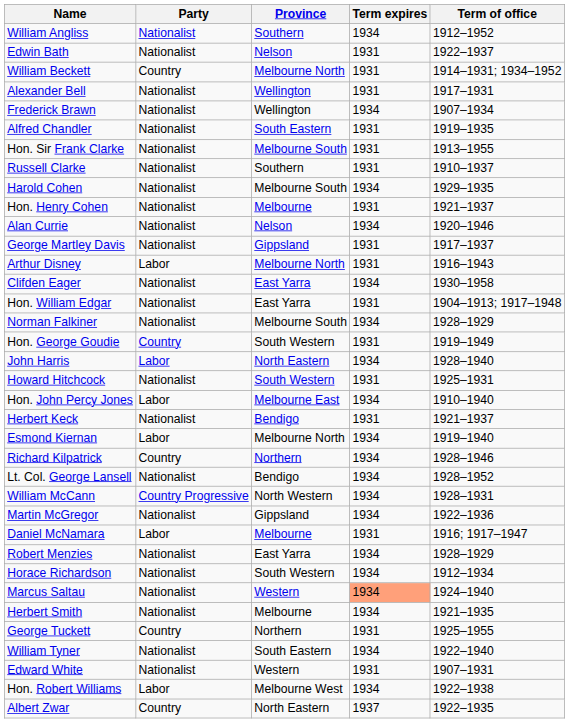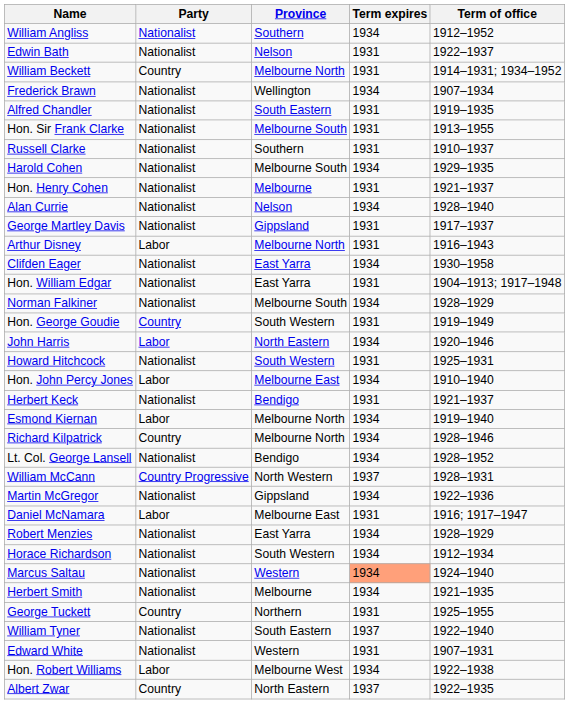 <table class="wikitable sortable">
 <tr>
 <th>Name</th>
 <th>Party</th>
 <th><a href='#'>Province</a></th>
 <th>Term expires</th>
 <th>Term of office</th>
 </tr>
 <tr>
 <td><a href='#'>William Angliss</a></td>
 <td><a href='#'>Nationalist</a></td>
 <td><a href='#'>Southern</a></td>
 <td>1934</td>
 <td>1912–1952</td>
 </tr>
 <tr>
 <td><a href='#'>Edwin Bath</a></td>
 <td>Nationalist</td>
 <td><a href='#'>Nelson</a></td>
 <td>1931</td>
 <td>1922–1937</td>
 </tr>
 <tr>
 <td><a href='#'>William Beckett</a></td>
 <td>Country</td>
 <td><a href='#'>Melbourne North</a></td>
 <td>1931</td>
 <td>1914–1931; 1934–1952</td>
-</tr>
-<tr>
-<td><a href='#'>Alexander Bell</a></td>
-<td>Nationalist</td>
-<td><a href='#'>Wellington</a></td>
-<td>1931</td>
-<td>1917–1931</td>
 </tr>
 <tr>
 <td><a href='#'>Frederick Brawn</a></td>
 <td>Nationalist</td>
 <td>Wellington</td>
 <td>1934</td>
 <td>1907–1934</td>
 </tr>
 <tr>
 <td><a href='#'>Alfred Chandler</a></td>
 <td>Nationalist</td>
 <td><a href='#'>South Eastern</a></td>
 <td>1931</td>
 <td>1919–1935</td>
 </tr>
 <tr>
 <td>Hon. Sir <a href='#'>Frank Clarke</a></td>
 <td>Nationalist</td>
 <td><a href='#'>Melbourne South</a></td>
 <td>1931</td>
 <td>1913–1955</td>
 </tr>
 <tr>
 <td><a href='#'>Russell Clarke</a></td>
 <td>Nationalist</td>
 <td>Southern</td>
 <td>1931</td>
 <td>1910–1937</td>
 </tr>
 <tr>
 <td><a href='#'>Harold Cohen</a></td>
 <td>Nationalist</td>
 <td>Melbourne South</td>
 <td>1934</td>
 <td>1929–1935</td>
 </tr>
 <tr>
 <td>Hon. <a href='#'>Henry Cohen</a></td>
 <td>Nationalist</td>
 <td><a href='#'>Melbourne</a></td>
 <td>1931</td>
 <td>1921–1937</td>
 </tr>
 <tr>
 <td><a href='#'>Alan Currie</a></td>
 <td>Nationalist</td>
 <td><a href='#'>Nelson</a></td>
 <td>1934</td>
-<td>1920–1946</td>
+<td>1928–1940</td>
 </tr>
 <tr>
 <td><a href='#'>George Martley Davis</a></td>
 <td>Nationalist</td>
 <td><a href='#'>Gippsland</a></td>
 <td>1931</td>
 <td>1917–1937</td>
 </tr>
 <tr>
 <td><a href='#'>Arthur Disney</a></td>
 <td>Labor</td>
 <td><a href='#'>Melbourne North</a></td>
 <td>1931</td>
 <td>1916–1943</td>
 </tr>
 <tr>
 <td><a href='#'>Clifden Eager</a></td>
 <td>Nationalist</td>
 <td><a href='#'>East Yarra</a></td>
 <td>1934</td>
 <td>1930–1958</td>
 </tr>
 <tr>
 <td>Hon. <a href='#'>William Edgar</a></td>
 <td>Nationalist</td>
 <td>East Yarra</td>
 <td>1931</td>
 <td>1904–1913; 1917–1948</td>
 </tr>
 <tr>
 <td><a href='#'>Norman Falkiner</a></td>
 <td>Nationalist</td>
 <td>Melbourne South</td>
 <td>1934</td>
 <td>1928–1929</td>
 </tr>
 <tr>
 <td>Hon. <a href='#'>George Goudie</a></td>
 <td><a href='#'>Country</a></td>
 <td>South Western</td>
 <td>1931</td>
 <td>1919–1949</td>
 </tr>
 <tr>
 <td><a href='#'>John Harris</a></td>
 <td><a href='#'>Labor</a></td>
 <td><a href='#'>North Eastern</a></td>
 <td>1934</td>
-<td>1928–1940</td>
+<td>1920–1946</td>
 </tr>
 <tr>
 <td><a href='#'>Howard Hitchcock</a></td>
 <td>Nationalist</td>
 <td><a href='#'>South Western</a></td>
 <td>1931</td>
 <td>1925–1931</td>
 </tr>
 <tr>
 <td>Hon. <a href='#'>John Percy Jones</a></td>
 <td>Labor</td>
 <td><a href='#'>Melbourne East</a></td>
 <td>1934</td>
 <td>1910–1940</td>
 </tr>
 <tr>
 <td><a href='#'>Herbert Keck</a></td>
 <td>Nationalist</td>
 <td><a href='#'>Bendigo</a></td>
 <td>1931</td>
 <td>1921–1937</td>
 </tr>
 <tr>
 <td><a href='#'>Esmond Kiernan</a></td>
 <td>Labor</td>
 <td>Melbourne North</td>
 <td>1934</td>
 <td>1919–1940</td>
 </tr>
 <tr>
 <td><a href='#'>Richard Kilpatrick</a></td>
 <td>Country</td>
-<td><a href='#'>Northern</a></td>
+<td>Melbourne North</td>
 <td>1934</td>
 <td>1928–1946</td>
 </tr>
 <tr>
 <td>Lt. Col. <a href='#'>George Lansell</a></td>
 <td>Nationalist</td>
 <td>Bendigo</td>
 <td>1934</td>
 <td>1928–1952</td>
 </tr>
 <tr>
 <td><a href='#'>William McCann</a></td>
 <td><a href='#'>Country Progressive</a></td>
 <td>North Western</td>
-<td>1934</td>
+<td>1937</td>
 <td>1928–1931</td>
 </tr>
 <tr>
 <td><a href='#'>Martin McGregor</a></td>
 <td>Nationalist</td>
 <td>Gippsland</td>
 <td>1934</td>
 <td>1922–1936</td>
 </tr>
 <tr>
 <td><a href='#'>Daniel McNamara</a></td>
 <td>Labor</td>
-<td><a href='#'>Melbourne</a></td>
+<td>Melbourne East</td>
 <td>1931</td>
 <td>1916; 1917–1947</td>
 </tr>
 <tr>
 <td><a href='#'>Robert Menzies</a></td>
 <td>Nationalist</td>
 <td>East Yarra</td>
 <td>1934</td>
 <td>1928–1929</td>
 </tr>
 <tr>
 <td><a href='#'>Horace Richardson</a></td>
 <td>Nationalist</td>
 <td>South Western</td>
 <td>1934</td>
 <td>1912–1934</td>
 </tr>
 <tr>
 <td><a href='#'>Marcus Saltau</a></td>
 <td>Nationalist</td>
 <td><a href='#'>Western</a></td>
 <td style="background: lightsalmon;">1934</td>
 <td>1924–1940</td>
 </tr>
 <tr>
 <td><a href='#'>Herbert Smith</a></td>
 <td>Nationalist</td>
 <td>Melbourne</td>
 <td>1934</td>
 <td>1921–1935</td>
 </tr>
 <tr>
 <td><a href='#'>George Tuckett</a></td>
 <td>Country</td>
 <td>Northern</td>
 <td>1931</td>
 <td>1925–1955</td>
 </tr>
 <tr>
 <td><a href='#'>William Tyner</a></td>
 <td>Nationalist</td>
 <td>South Eastern</td>
-<td>1934</td>
+<td>1937</td>
 <td>1922–1940</td>
 </tr>
 <tr>
 <td><a href='#'>Edward White</a></td>
 <td>Nationalist</td>
 <td>Western</td>
 <td>1931</td>
 <td>1907–1931</td>
 </tr>
 <tr>
 <td>Hon. <a href='#'>Robert Williams</a></td>
 <td>Labor</td>
 <td>Melbourne West</td>
 <td>1934</td>
 <td>1922–1938</td>
 </tr>
 <tr>
 <td><a href='#'>Albert Zwar</a></td>
 <td>Country</td>
 <td>North Eastern</td>
 <td>1937</td>
 <td>1922–1935</td>
 </tr>
 </table>
